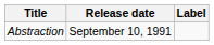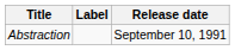 <table class="wikitable">
 <tr>
 <th>Title</th>
+<th>Label</th>
 <th>Release date</th>
-<th>Label</th>
 </tr>
 <tr>
 <td style="vertical-align:top;"><em>Abstraction</em></td>
+<td style="vertical-align:top;"></td>
 <td style="vertical-align:top;">September 10, 1991</td>
-<td style="vertical-align:top;"></td>
 </tr>
 </table>
